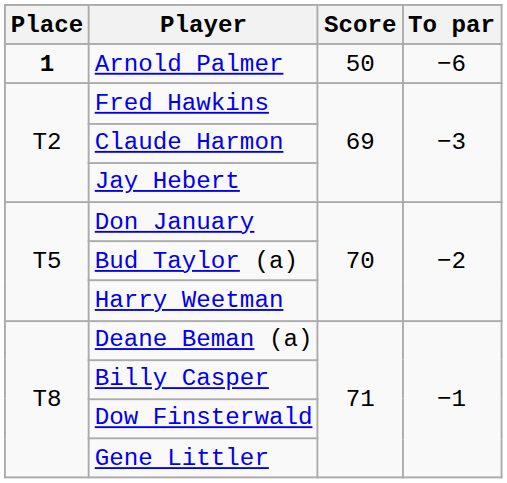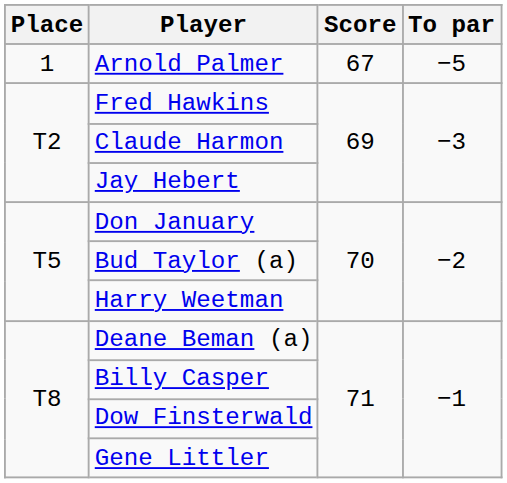 <table class="wikitable">
 <tr>
 <th>Place</th>
 <th>Player</th>
 <th>Score</th>
 <th>To par</th>
 </tr>
 <tr>
-<td align="center"><strong>1</strong></td>
+<td align="center">1</td>
 <td> <a href='#'>Arnold Palmer</a></td>
-<td align="center">50</td>
-<td align="center">−6</td>
+<td align="center">67</td>
+<td align="center">−5</td>
 </tr>
 <tr>
 <td rowspan="3" align="center">T2</td>
 <td> <a href='#'>Fred Hawkins</a></td>
 <td rowspan="3" align="center">69</td>
 <td rowspan="3" align="center">−3</td>
 </tr>
 <tr>
 <td> <a href='#'>Claude Harmon</a></td>
 </tr>
 <tr>
 <td> <a href='#'>Jay Hebert</a></td>
 </tr>
 <tr>
 <td rowspan="3" align="center">T5</td>
 <td> <a href='#'>Don January</a></td>
 <td rowspan="3" align="center">70</td>
 <td rowspan="3" align="center">−2</td>
 </tr>
 <tr>
 <td> <a href='#'>Bud Taylor</a> (a)</td>
 </tr>
 <tr>
 <td> <a href='#'>Harry Weetman</a></td>
 </tr>
 <tr>
 <td rowspan="4" align="center">T8</td>
 <td> <a href='#'>Deane Beman</a> (a)</td>
 <td rowspan="4" align="center">71</td>
 <td rowspan="4" align="center">−1</td>
 </tr>
 <tr>
 <td> <a href='#'>Billy Casper</a></td>
 </tr>
 <tr>
 <td> <a href='#'>Dow Finsterwald</a></td>
 </tr>
 <tr>
 <td> <a href='#'>Gene Littler</a></td>
 </tr>
 </table>
